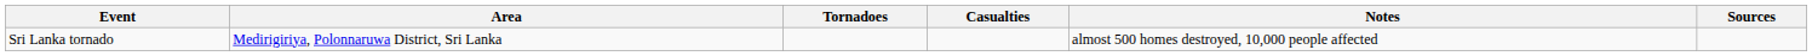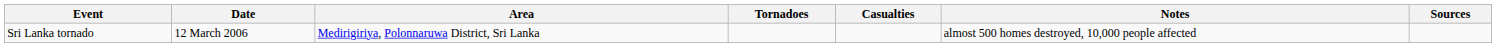 <table class="wikitable collapsible sortable" style="width:100%;">
 <tr>
 <th scope="col" class="unsortable">Event</th>
+<th>Date</th>
 <th>Area</th>
 <th>Tornadoes</th>
 <th>Casualties</th>
 <th scope="col" class="unsortable">Notes</th>
 <th scope="col" class="unsortable">Sources</th>
 </tr>
 <tr>
 <td>Sri Lanka tornado</td>
+<td>12 March 2006</td>
 <td><a href='#'>Medirigiriya</a>, <a href='#'>Polonnaruwa</a> District, Sri Lanka</td>
 <td></td>
 <td></td>
 <td>almost 500 homes destroyed, 10,000 people affected</td>
 <td></td>
 </tr>
 </table>
